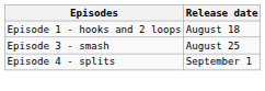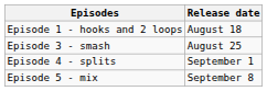 <table class="wikitable">
 <tr>
 <th>Episodes</th>
 <th>Release date</th>
 </tr>
 <tr>
 <td>Episode 1 - hooks and 2 loops</td>
 <td>August 18</td>
 </tr>
 <tr>
 <td>Episode 3 - smash</td>
 <td>August 25</td>
 </tr>
 <tr>
 <td>Episode 4 - splits</td>
 <td>September 1</td>
 </tr>
+<tr>
+<td>Episode 5 - mix</td>
+<td>September 8</td>
+</tr>
 </table>
